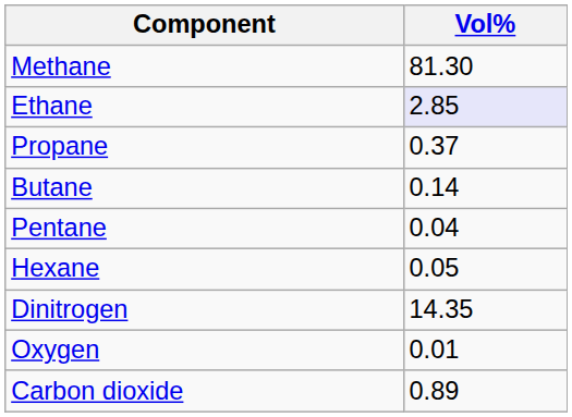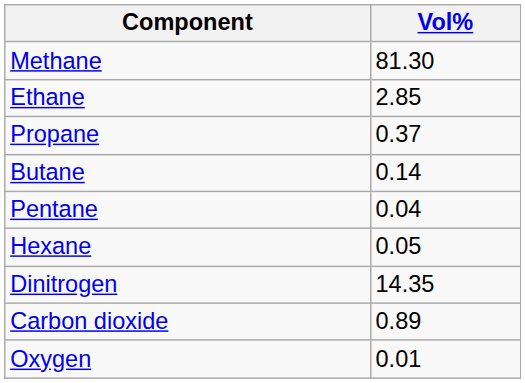 <table class="wikitable" style="float:right; clear:right; width:22em; margin:0 0 0.5em 1em;">
 <tr>
 <th>Component</th>
 <th><a href='#'>Vol%</a></th>
 </tr>
 <tr>
 <td><a href='#'>Methane</a></td>
 <td>81.30</td>
 </tr>
 <tr>
 <td><a href='#'>Ethane</a></td>
-<td style="background: lavender;">2.85</td>
+<td>2.85</td>
 </tr>
 <tr>
 <td><a href='#'>Propane</a></td>
 <td>0.37</td>
 </tr>
 <tr>
 <td><a href='#'>Butane</a></td>
 <td>0.14</td>
 </tr>
 <tr>
 <td><a href='#'>Pentane</a></td>
 <td>0.04</td>
 </tr>
 <tr>
 <td><a href='#'>Hexane</a></td>
 <td>0.05</td>
 </tr>
 <tr>
 <td><a href='#'>Dinitrogen</a></td>
 <td>14.35</td>
 </tr>
 <tr>
+<td><a href='#'>Carbon dioxide</a></td>
+<td>0.89</td>
+</tr>
+<tr>
 <td><a href='#'>Oxygen</a></td>
 <td>0.01</td>
 </tr>
-<tr>
-<td><a href='#'>Carbon dioxide</a></td>
-<td>0.89</td>
-</tr>
 </table>
